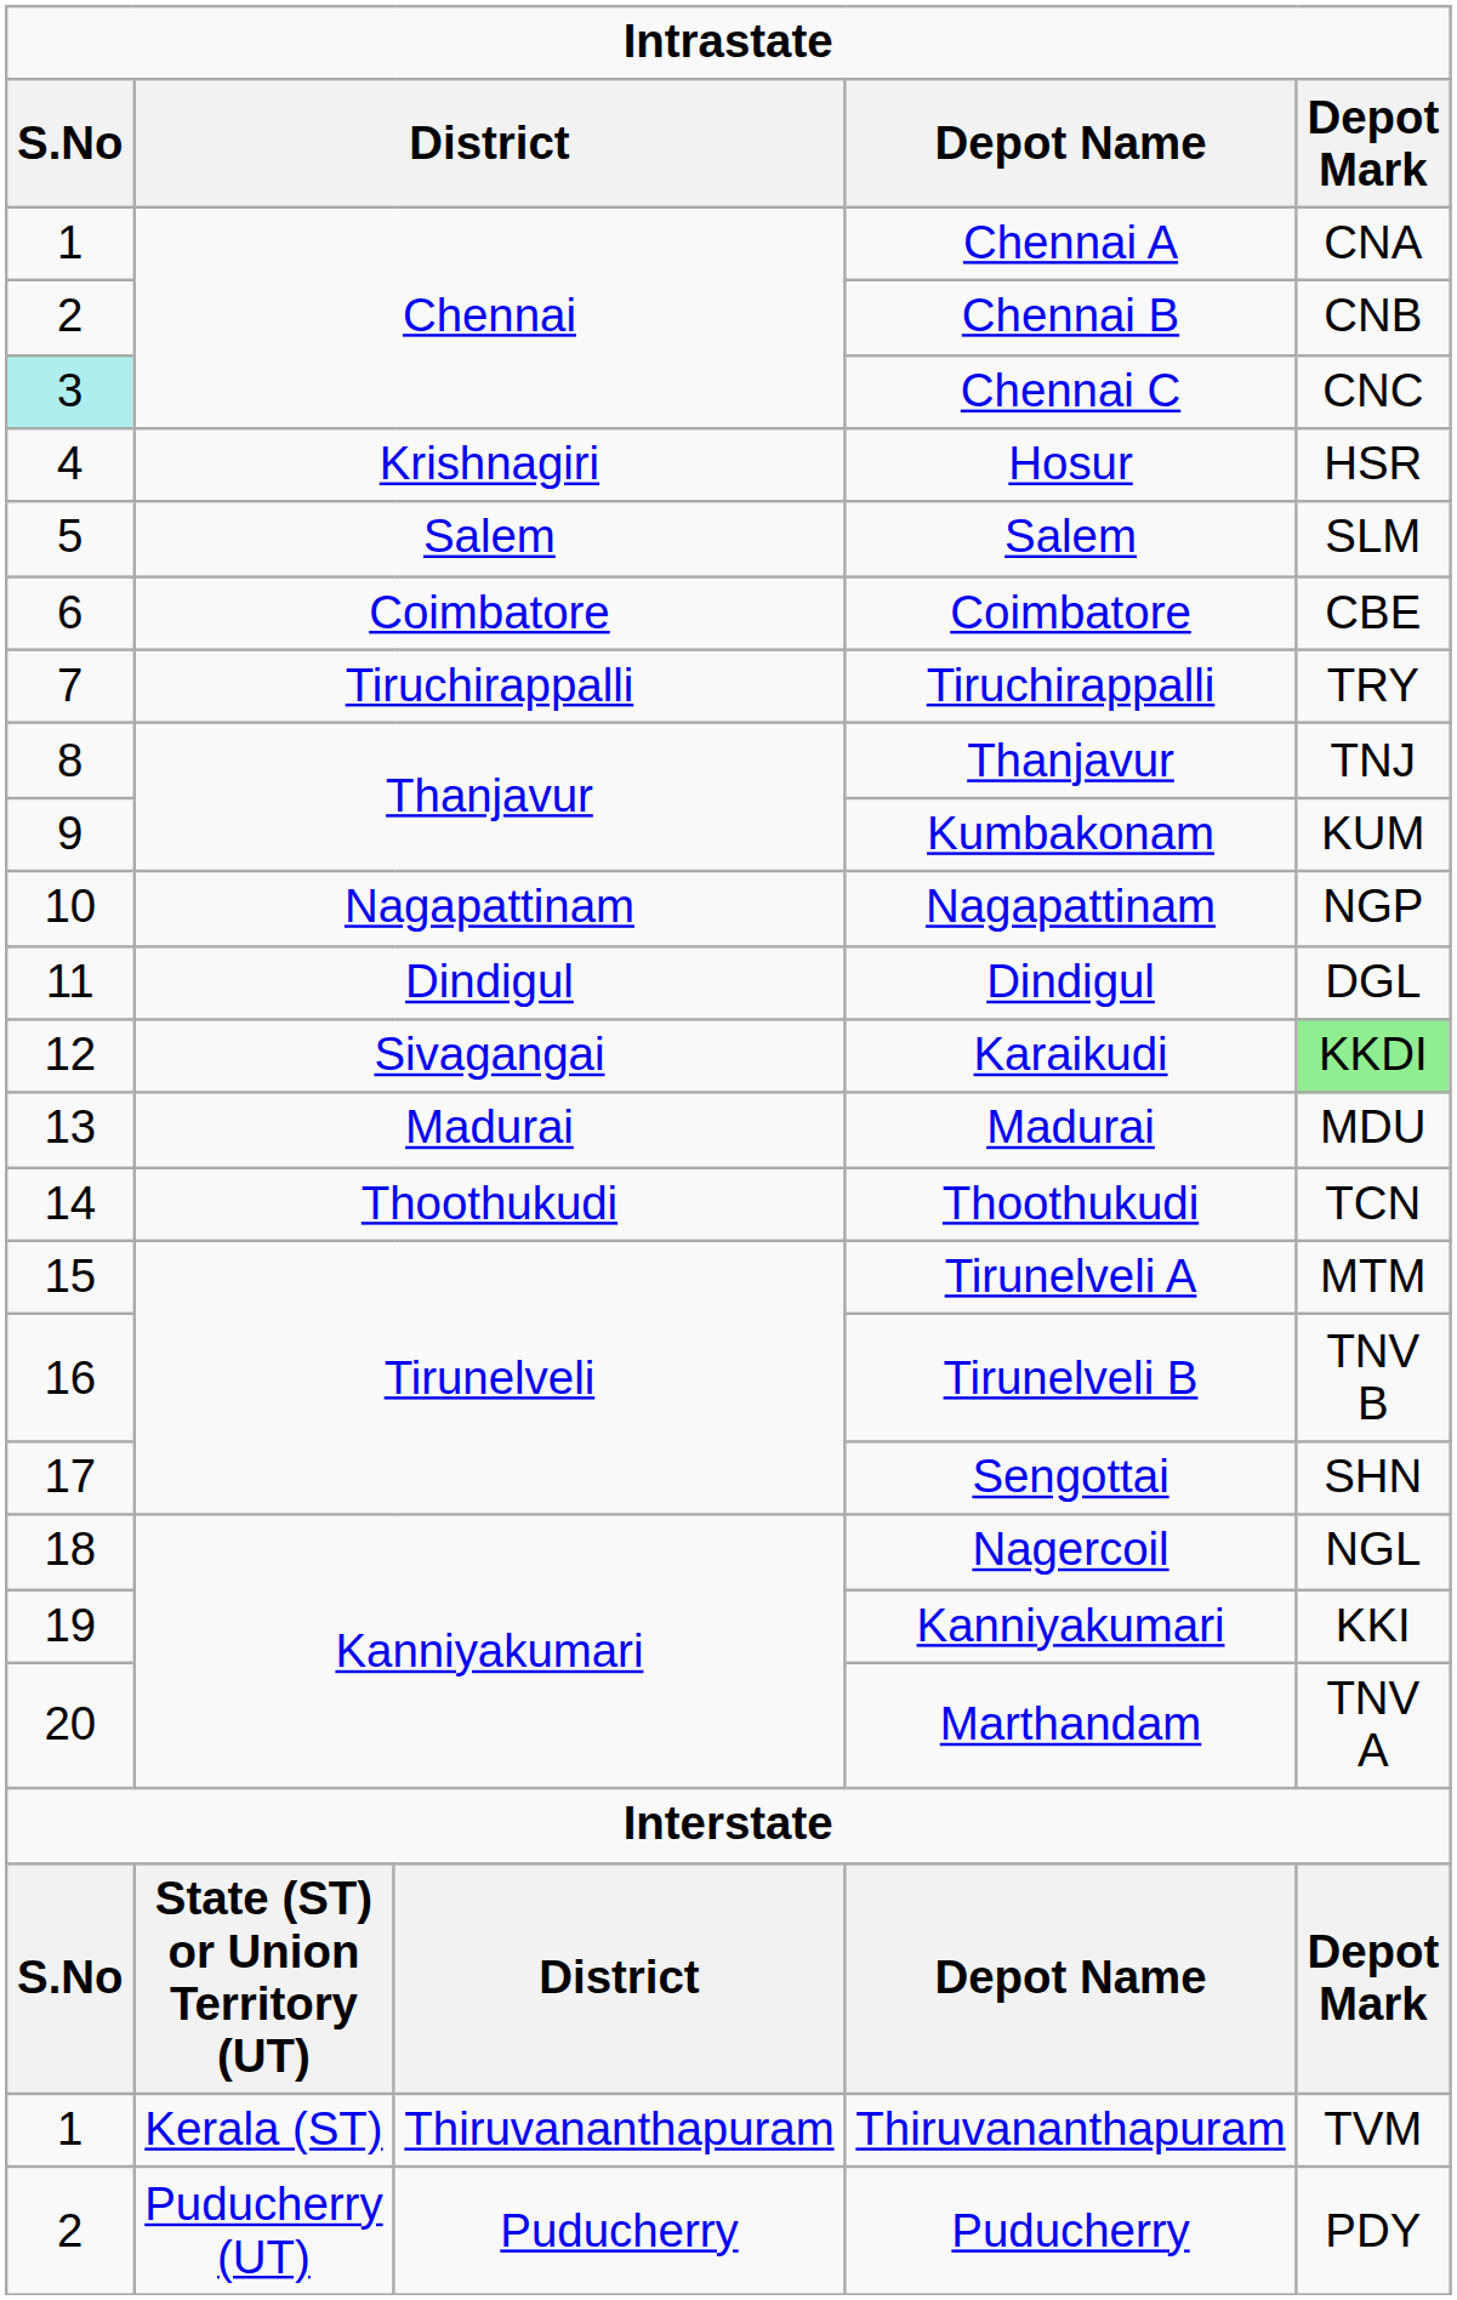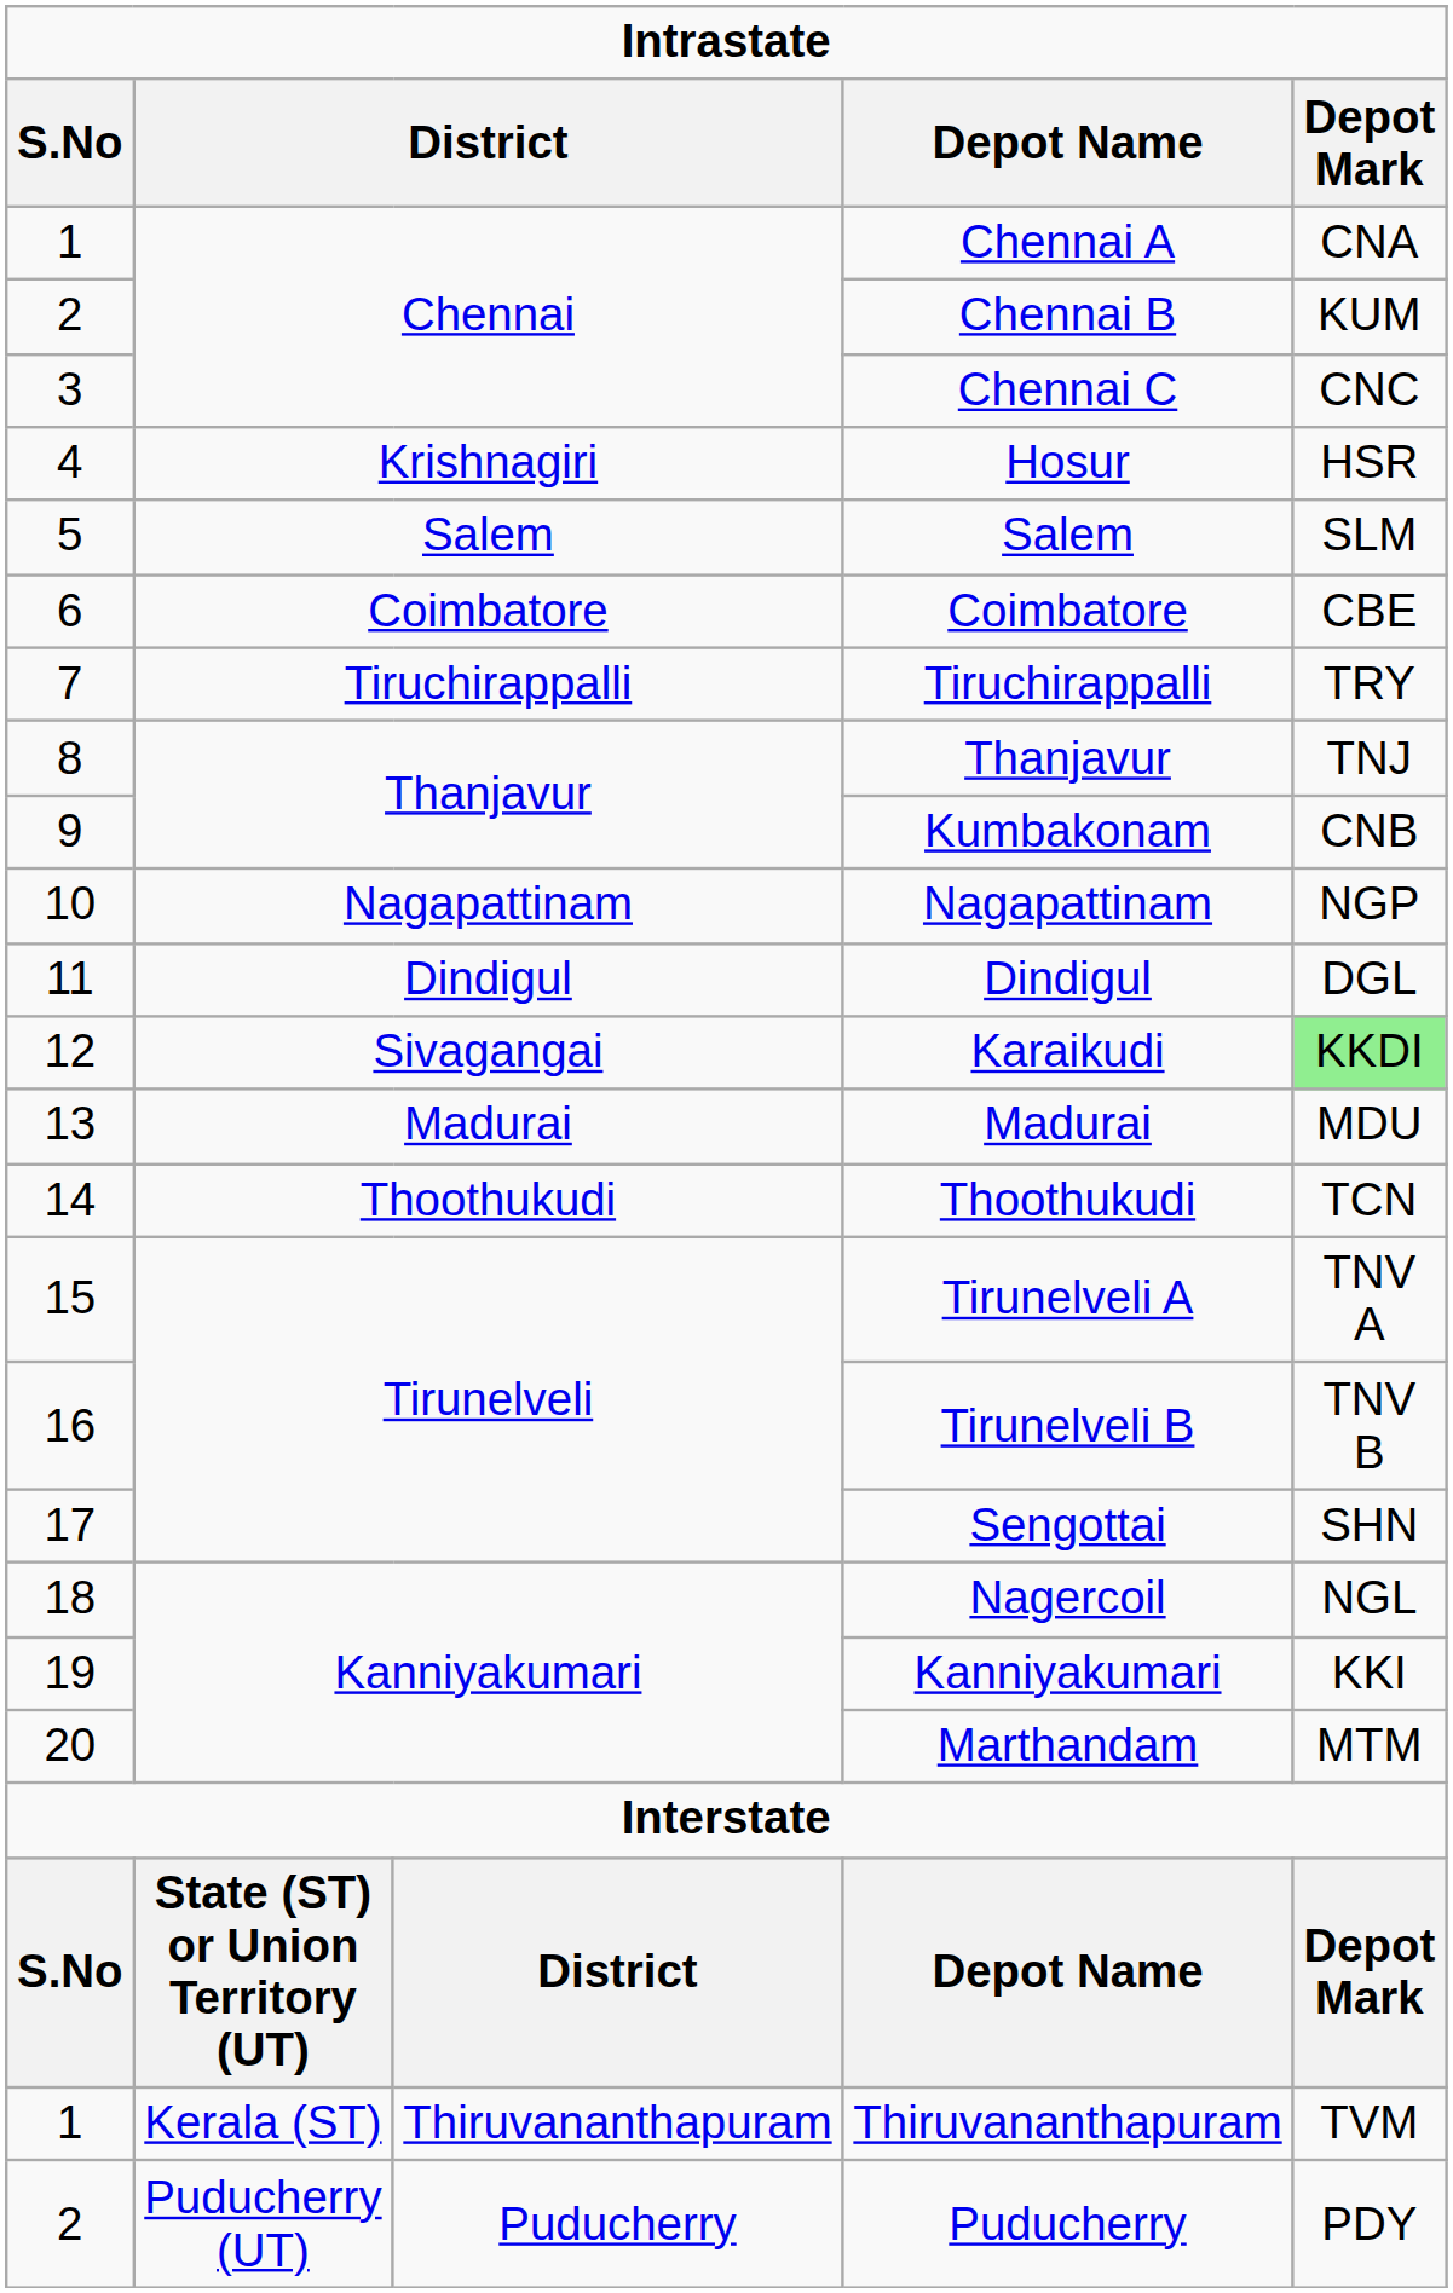 <table class="wikitable" style="width:70%; text-align:center">
 <tr>
 <td colspan="5"><strong>Intrastate</strong></td>
 </tr>
 <tr>
 <th>S.No</th>
 <th colspan="2">District</th>
 <th>Depot Name</th>
 <th>Depot Mark</th>
 </tr>
 <tr>
 <td>1</td>
 <td colspan="2" rowspan="3"><a href='#'>Chennai</a></td>
 <td><a href='#'>Chennai A</a></td>
 <td>CNA</td>
 </tr>
 <tr>
 <td>2</td>
 <td><a href='#'>Chennai B</a></td>
-<td>CNB</td>
+<td>KUM</td>
 </tr>
 <tr>
-<td style="background: paleturquoise;">3</td>
+<td>3</td>
 <td><a href='#'>Chennai C</a></td>
 <td>CNC</td>
 </tr>
 <tr>
 <td>4</td>
 <td colspan="2"><a href='#'>Krishnagiri</a></td>
 <td><a href='#'>Hosur</a></td>
 <td>HSR</td>
 </tr>
 <tr>
 <td>5</td>
 <td colspan="2"><a href='#'>Salem</a></td>
 <td><a href='#'>Salem</a></td>
 <td>SLM</td>
 </tr>
 <tr>
 <td>6</td>
 <td colspan="2"><a href='#'>Coimbatore</a></td>
 <td><a href='#'>Coimbatore</a></td>
 <td>CBE</td>
 </tr>
 <tr>
 <td>7</td>
 <td colspan="2"><a href='#'>Tiruchirappalli</a></td>
 <td><a href='#'>Tiruchirappalli</a></td>
 <td>TRY</td>
 </tr>
 <tr>
 <td>8</td>
 <td colspan="2" rowspan="2"><a href='#'>Thanjavur</a></td>
 <td><a href='#'>Thanjavur</a></td>
 <td>TNJ</td>
 </tr>
 <tr>
 <td>9</td>
 <td><a href='#'>Kumbakonam</a></td>
-<td>KUM</td>
+<td>CNB</td>
 </tr>
 <tr>
 <td>10</td>
 <td colspan="2"><a href='#'>Nagapattinam</a></td>
 <td><a href='#'>Nagapattinam</a></td>
 <td>NGP</td>
 </tr>
 <tr>
 <td>11</td>
 <td colspan="2"><a href='#'>Dindigul</a></td>
 <td><a href='#'>Dindigul</a></td>
 <td>DGL</td>
 </tr>
 <tr>
 <td>12</td>
 <td colspan="2"><a href='#'>Sivagangai</a></td>
 <td><a href='#'>Karaikudi</a></td>
 <td style="background: lightgreen;">KKDI</td>
 </tr>
 <tr>
 <td>13</td>
 <td colspan="2"><a href='#'>Madurai</a></td>
 <td><a href='#'>Madurai</a></td>
 <td>MDU</td>
 </tr>
 <tr>
 <td>14</td>
 <td colspan="2"><a href='#'>Thoothukudi</a></td>
 <td><a href='#'>Thoothukudi</a></td>
 <td>TCN</td>
 </tr>
 <tr>
 <td>15</td>
 <td colspan="2" rowspan="3"><a href='#'>Tirunelveli</a></td>
 <td><a href='#'>Tirunelveli A</a></td>
-<td>MTM</td>
+<td>TNV A</td>
 </tr>
 <tr>
 <td>16</td>
 <td><a href='#'>Tirunelveli B</a></td>
 <td>TNV B</td>
 </tr>
 <tr>
 <td>17</td>
 <td><a href='#'>Sengottai</a></td>
 <td>SHN</td>
 </tr>
 <tr>
 <td>18</td>
 <td colspan="2" rowspan="3"><a href='#'>Kanniyakumari</a></td>
 <td><a href='#'>Nagercoil</a></td>
 <td>NGL</td>
 </tr>
 <tr>
 <td>19</td>
 <td><a href='#'>Kanniyakumari</a></td>
 <td>KKI</td>
 </tr>
 <tr>
 <td>20</td>
 <td><a href='#'>Marthandam</a></td>
-<td>TNV A</td>
+<td>MTM</td>
 </tr>
 <tr>
 <td colspan="5"><strong>Interstate</strong></td>
 </tr>
 <tr>
 <th>S.No</th>
 <th>State (ST) or Union Territory (UT)</th>
 <th>District</th>
 <th>Depot Name</th>
 <th>Depot Mark</th>
 </tr>
 <tr>
 <td>1</td>
 <td><a href='#'>Kerala (ST)</a></td>
 <td><a href='#'>Thiruvananthapuram</a></td>
 <td><a href='#'>Thiruvananthapuram</a></td>
 <td>TVM</td>
 </tr>
 <tr>
 <td>2</td>
 <td><a href='#'>Puducherry (UT)</a></td>
 <td><a href='#'>Puducherry</a></td>
 <td><a href='#'>Puducherry</a></td>
 <td>PDY</td>
 </tr>
 </table>
